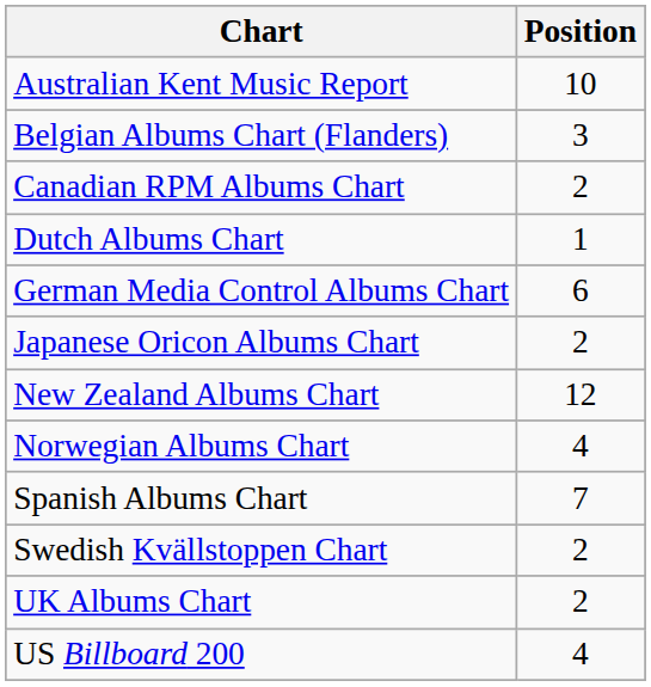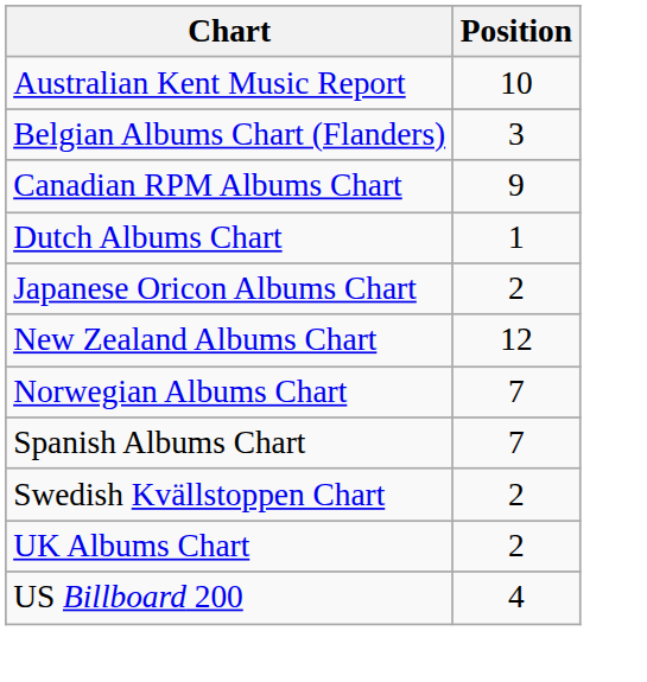 <table class="wikitable sortable" style="text-align:center;">
 <tr>
 <th>Chart</th>
 <th>Position</th>
 </tr>
 <tr>
 <td align="left"><a href='#'>Australian Kent Music Report</a></td>
 <td>10</td>
 </tr>
 <tr>
 <td align="left"><a href='#'>Belgian Albums Chart (Flanders)</a></td>
 <td>3</td>
 </tr>
 <tr>
 <td align="left"><a href='#'>Canadian RPM Albums Chart</a></td>
-<td>2</td>
+<td>9</td>
 </tr>
 <tr>
 <td align="left"><a href='#'>Dutch Albums Chart</a></td>
 <td>1</td>
-</tr>
-<tr>
-<td align="left"><a href='#'>German Media Control Albums Chart</a></td>
-<td>6</td>
 </tr>
 <tr>
 <td align="left"><a href='#'>Japanese Oricon Albums Chart</a></td>
 <td>2</td>
 </tr>
 <tr>
 <td align="left"><a href='#'>New Zealand Albums Chart</a></td>
 <td>12</td>
 </tr>
 <tr>
 <td align="left"><a href='#'>Norwegian Albums Chart</a></td>
-<td>4</td>
+<td>7</td>
 </tr>
 <tr>
 <td align="left">Spanish Albums Chart</td>
 <td>7</td>
 </tr>
 <tr>
 <td align="left">Swedish <a href='#'>Kvällstoppen Chart</a></td>
 <td>2</td>
 </tr>
 <tr>
 <td align="left"><a href='#'>UK Albums Chart</a></td>
 <td>2</td>
 </tr>
 <tr>
 <td align="left">US <a href='#'><em>Billboard</em> 200</a></td>
 <td>4</td>
 </tr>
 </table>
